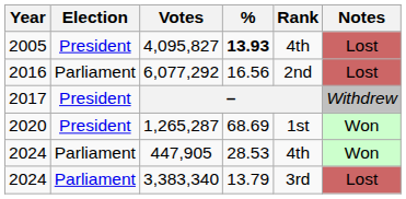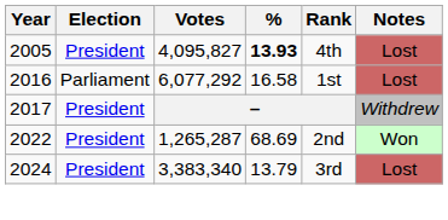 <table class="wikitable" style="text-align:center;">
 <tr>
 <th>Year</th>
 <th>Election</th>
 <th>Votes</th>
 <th>%</th>
 <th>Rank</th>
 <th>Notes</th>
 </tr>
 <tr>
 <td>2005</td>
 <td><a href='#'>President</a></td>
 <td>4,095,827</td>
 <td><strong>13.93</strong></td>
 <td>4th</td>
 <td style="background:#c66;">Lost</td>
 </tr>
 <tr>
 <td>2016</td>
 <td Iranian legislative election, 2024 (Tehran, Rey, Shemiranat and Eslamshahr)>Parliament</td>
 <td> 6,077,292</td>
-<td> 16.56</td>
-<td>2nd</td>
+<td> 16.58</td>
+<td>1st</td>
 <td style="background:#c66;">Lost</td>
 </tr>
 <tr>
 <td>2017</td>
 <td><a href='#'>President</a></td>
 <th colspan="3">–</th>
 <td style="background-color:#C0C0C0"><em>Withdrew</em></td>
 </tr>
 <tr>
-<td>2020</td>
+<td>2022</td>
 <td><a href='#'>President</a></td>
 <td>1,265,287</td>
 <td>68.69</td>
-<td>1st</td>
+<td>2nd</td>
 <td style="background-color:#CCFFCC">Won</td>
 </tr>
 <tr>
 <td>2024</td>
-<td Iranian legislative election, 2024 (Tehran, Rey, Shemiranat and Eslamshahr)>Parliament</td>
-<td> 447,905</td>
-<td> 28.53</td>
-<td>4th</td>
-<td style="background-color:#CCFFCC">Won</td>
-</tr>
-<tr>
-<td>2024</td>
-<td><a href='#'>Parliament</a></td>
+<td><a href='#'>President</a></td>
 <td> 3,383,340</td>
 <td> 13.79</td>
 <td>3rd</td>
 <td style="background:#c66;">Lost</td>
 </tr>
 </table>
